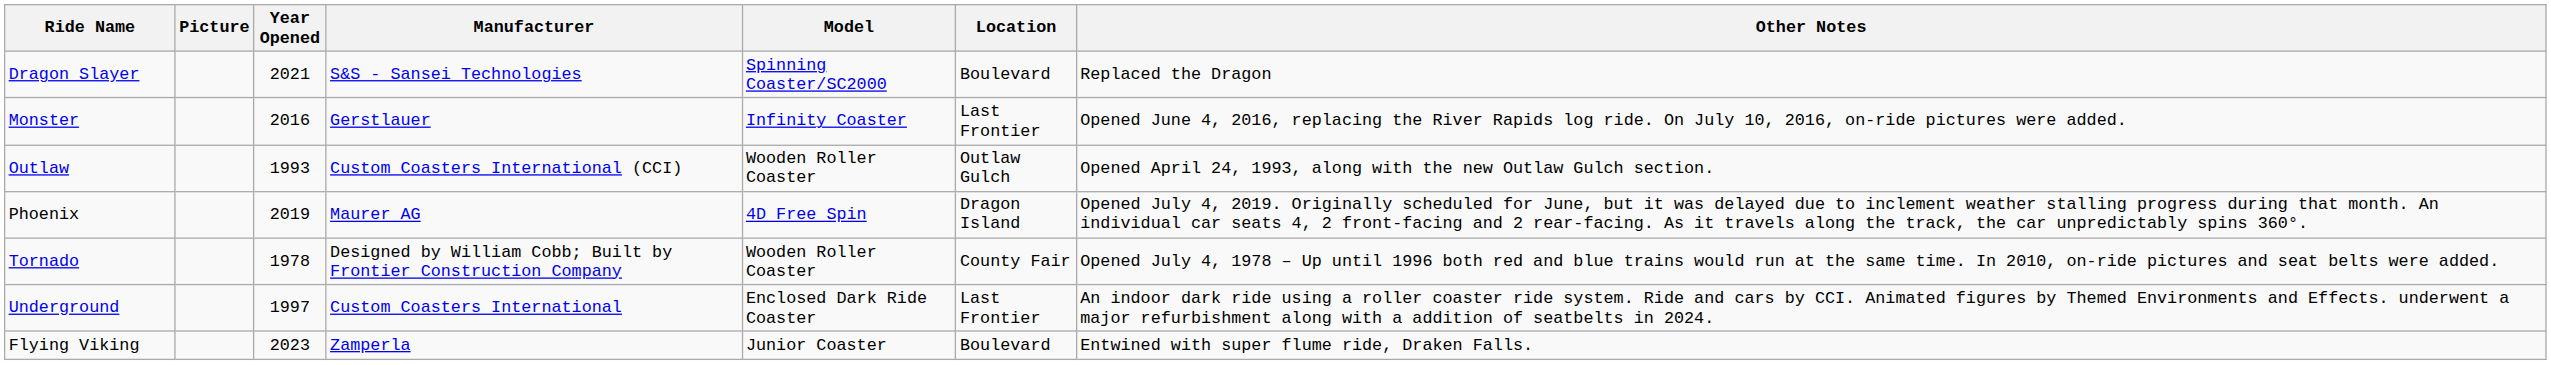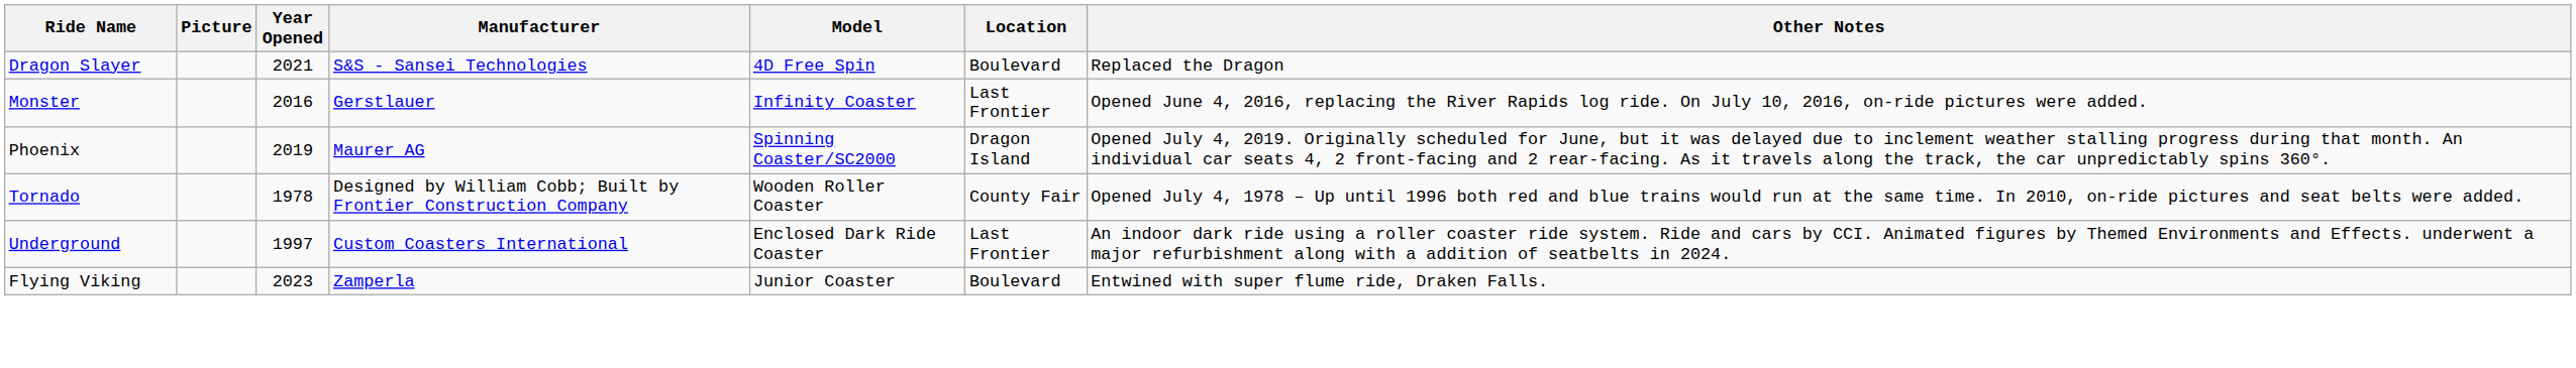 <table class="wikitable sortable">
 <tr>
 <th width=126>Ride Name</th>
 <th class="unsortable">Picture</th>
 <th width=50>Year Opened</th>
 <th>Manufacturer</th>
 <th>Model</th>
 <th>Location</th>
 <th class="unsortable">Other Notes</th>
 </tr>
 <tr>
 <td><a href='#'>Dragon Slayer</a></td>
 <td></td>
 <td align=center>2021</td>
 <td><a href='#'>S&S - Sansei Technologies</a></td>
-<td><a href='#'>Spinning Coaster/SC2000</a></td>
+<td><a href='#'>4D Free Spin</a></td>
 <td>Boulevard</td>
 <td>Replaced the Dragon</td>
 </tr>
 <tr>
 <td><a href='#'>Monster</a></td>
 <td></td>
 <td align=center>2016</td>
 <td><a href='#'>Gerstlauer</a></td>
 <td><a href='#'>Infinity Coaster</a></td>
 <td>Last Frontier</td>
 <td>Opened June 4, 2016, replacing the River Rapids log ride. On July 10, 2016, on-ride pictures were added.</td>
 </tr>
 <tr>
-<td><a href='#'>Outlaw</a></td>
-<td></td>
-<td align=center>1993</td>
-<td><a href='#'>Custom Coasters International</a> (CCI)</td>
-<td>Wooden Roller Coaster</td>
-<td>Outlaw Gulch</td>
-<td>Opened April 24, 1993, along with the new Outlaw Gulch section.</td>
-</tr>
-<tr>
 <td>Phoenix</td>
 <td></td>
 <td align=center>2019</td>
 <td><a href='#'>Maurer AG</a></td>
-<td><a href='#'>4D Free Spin</a></td>
+<td><a href='#'>Spinning Coaster/SC2000</a></td>
 <td>Dragon Island</td>
 <td>Opened July 4, 2019. Originally scheduled for June, but it was delayed due to inclement weather stalling progress during that month. An individual car seats 4, 2 front-facing and 2 rear-facing. As it travels along the track, the car unpredictably spins 360°.</td>
 </tr>
 <tr>
 <td><a href='#'>Tornado</a></td>
 <td></td>
 <td align=center>1978</td>
 <td>Designed by William Cobb; Built by <a href='#'>Frontier Construction Company</a></td>
 <td>Wooden Roller Coaster</td>
 <td>County Fair</td>
 <td>Opened July 4, 1978 – Up until 1996 both red and blue trains would run at the same time. In 2010, on-ride pictures and seat belts were added.</td>
 </tr>
 <tr>
 <td><a href='#'>Underground</a></td>
 <td></td>
 <td align=center>1997</td>
 <td><a href='#'>Custom Coasters International</a></td>
 <td>Enclosed Dark Ride Coaster</td>
 <td>Last Frontier</td>
 <td>An indoor dark ride using a roller coaster ride system. Ride and cars by CCI. Animated figures by Themed Environments and Effects. underwent a major refurbishment along with a addition of seatbelts in 2024.</td>
 </tr>
 <tr>
 <td>Flying Viking</td>
 <td></td>
 <td align=center>2023</td>
 <td><a href='#'>Zamperla</a></td>
 <td>Junior Coaster</td>
 <td>Boulevard</td>
 <td>Entwined with super flume ride, Draken Falls.</td>
 </tr>
 </table>
